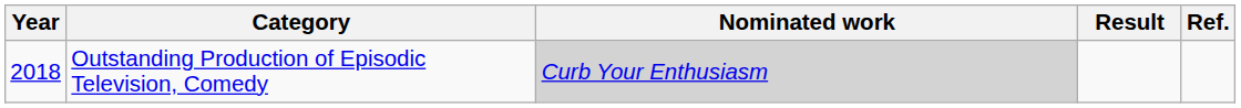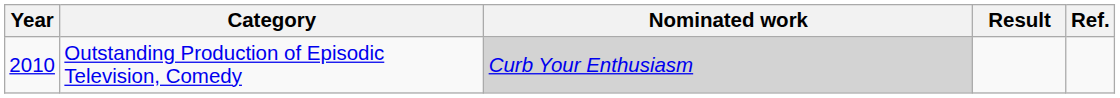 <table class=wikitable>
 <tr>
 <th scope="col" style="width:1em;">Year</th>
 <th scope="col" style="width:33em;">Category</th>
 <th scope="col" style="width:39em;">Nominated work</th>
 <th scope="col" style="width:5em;">Result</th>
 <th scope="col" style="width:1em;">Ref.</th>
 </tr>
 <tr>
-<td><a href='#'>2018</a></td>
+<td><a href='#'>2010</a></td>
 <td><a href='#'>Outstanding Production of Episodic Television, Comedy</a></td>
 <td style="background: lightgrey;"><em><a href='#'>Curb Your Enthusiasm</a></em></td>
 <td></td>
 <td style="text-align:center;"></td>
 </tr>
 </table>
